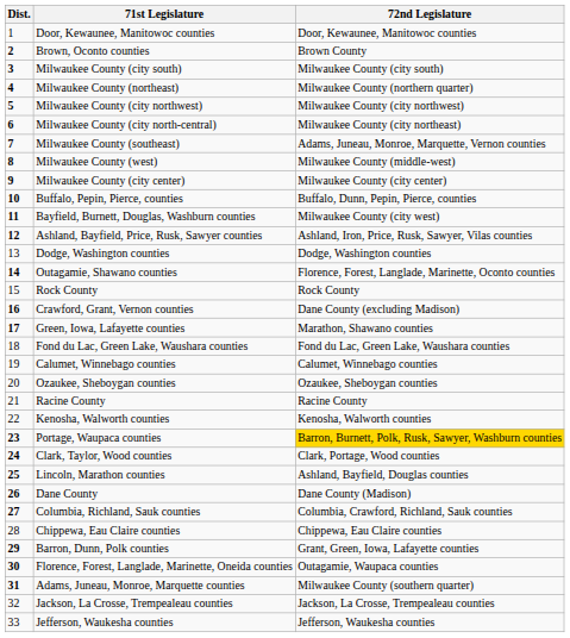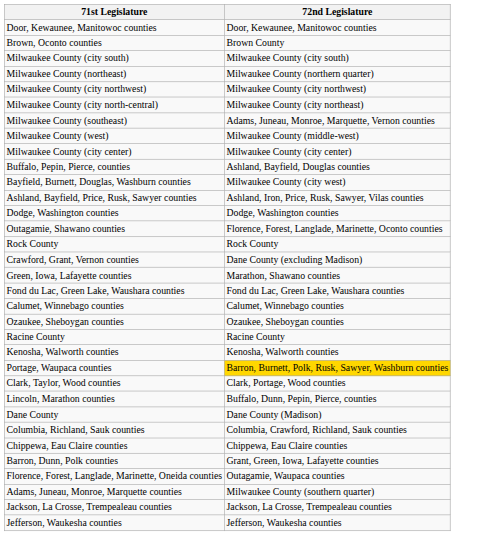 <table class="wikitable">
 <tr>
-<th>Dist.</th>
 <th>71st Legislature</th>
 <th>72nd Legislature</th>
 </tr>
 <tr>
-<td>1</td>
 <td>Door, Kewaunee, Manitowoc counties</td>
 <td>Door, Kewaunee, Manitowoc counties</td>
 </tr>
 <tr>
-<td><strong>2</strong></td>
 <td>Brown, Oconto counties</td>
 <td>Brown County</td>
 </tr>
 <tr>
-<td><strong>3</strong></td>
 <td>Milwaukee County (city south)</td>
 <td>Milwaukee County (city south)</td>
 </tr>
 <tr>
-<td><strong>4</strong></td>
 <td>Milwaukee County (northeast)</td>
 <td>Milwaukee County (northern quarter)</td>
 </tr>
 <tr>
-<td><strong>5</strong></td>
 <td>Milwaukee County (city northwest)</td>
 <td>Milwaukee County (city northwest)</td>
 </tr>
 <tr>
-<td><strong>6</strong></td>
 <td>Milwaukee County (city north-central)</td>
 <td>Milwaukee County (city northeast)</td>
 </tr>
 <tr>
-<td><strong>7</strong></td>
 <td>Milwaukee County (southeast)</td>
 <td>Adams, Juneau, Monroe, Marquette, Vernon counties</td>
 </tr>
 <tr>
-<td><strong>8</strong></td>
 <td>Milwaukee County (west)</td>
 <td>Milwaukee County (middle-west)</td>
 </tr>
 <tr>
-<td><strong>9</strong></td>
 <td>Milwaukee County (city center)</td>
 <td>Milwaukee County (city center)</td>
 </tr>
 <tr>
-<td><strong>10</strong></td>
 <td>Buffalo, Pepin, Pierce,  counties</td>
-<td>Buffalo, Dunn, Pepin, Pierce,  counties</td>
+<td>Ashland, Bayfield, Douglas counties</td>
 </tr>
 <tr>
-<td><strong>11</strong></td>
 <td>Bayfield, Burnett, Douglas, Washburn counties</td>
 <td>Milwaukee County (city west)</td>
 </tr>
 <tr>
-<td><strong>12</strong></td>
 <td>Ashland, Bayfield, Price, Rusk, Sawyer counties</td>
 <td>Ashland, Iron, Price, Rusk, Sawyer, Vilas counties</td>
 </tr>
 <tr>
-<td>13</td>
 <td>Dodge, Washington counties</td>
 <td>Dodge, Washington counties</td>
 </tr>
 <tr>
-<td><strong>14</strong></td>
 <td>Outagamie, Shawano counties</td>
 <td>Florence, Forest, Langlade, Marinette, Oconto counties</td>
 </tr>
 <tr>
-<td>15</td>
 <td>Rock County</td>
 <td>Rock County</td>
 </tr>
 <tr>
-<td><strong>16</strong></td>
 <td>Crawford, Grant, Vernon counties</td>
 <td>Dane County (excluding Madison)</td>
 </tr>
 <tr>
-<td><strong>17</strong></td>
 <td>Green, Iowa, Lafayette counties</td>
 <td>Marathon, Shawano counties</td>
 </tr>
 <tr>
-<td>18</td>
 <td>Fond du Lac, Green Lake, Waushara counties</td>
 <td>Fond du Lac, Green Lake, Waushara counties</td>
 </tr>
 <tr>
-<td>19</td>
 <td>Calumet, Winnebago counties</td>
 <td>Calumet, Winnebago counties</td>
 </tr>
 <tr>
-<td>20</td>
 <td>Ozaukee, Sheboygan counties</td>
 <td>Ozaukee, Sheboygan counties</td>
 </tr>
 <tr>
-<td>21</td>
 <td>Racine County</td>
 <td>Racine County</td>
 </tr>
 <tr>
-<td>22</td>
 <td>Kenosha, Walworth counties</td>
 <td>Kenosha, Walworth counties</td>
 </tr>
 <tr>
-<td><strong>23</strong></td>
 <td>Portage, Waupaca counties</td>
 <td style="background: gold;">Barron, Burnett, Polk, Rusk, Sawyer, Washburn counties</td>
 </tr>
 <tr>
-<td><strong>24</strong></td>
 <td>Clark, Taylor, Wood counties</td>
 <td>Clark, Portage, Wood counties</td>
 </tr>
 <tr>
-<td><strong>25</strong></td>
 <td>Lincoln, Marathon counties</td>
-<td>Ashland, Bayfield, Douglas counties</td>
+<td>Buffalo, Dunn, Pepin, Pierce,  counties</td>
 </tr>
 <tr>
-<td><strong>26</strong></td>
 <td>Dane County</td>
 <td>Dane County (Madison)</td>
 </tr>
 <tr>
-<td><strong>27</strong></td>
 <td>Columbia, Richland, Sauk counties</td>
 <td>Columbia, Crawford, Richland, Sauk counties</td>
 </tr>
 <tr>
-<td>28</td>
 <td>Chippewa, Eau Claire counties</td>
 <td>Chippewa, Eau Claire counties</td>
 </tr>
 <tr>
-<td><strong>29</strong></td>
 <td>Barron, Dunn, Polk counties</td>
 <td>Grant, Green, Iowa, Lafayette counties</td>
 </tr>
 <tr>
-<td><strong>30</strong></td>
 <td>Florence, Forest, Langlade, Marinette, Oneida counties</td>
 <td>Outagamie, Waupaca counties</td>
 </tr>
 <tr>
-<td><strong>31</strong></td>
 <td>Adams, Juneau, Monroe, Marquette counties</td>
 <td>Milwaukee County (southern quarter)</td>
 </tr>
 <tr>
-<td>32</td>
 <td>Jackson, La Crosse, Trempealeau counties</td>
 <td>Jackson, La Crosse, Trempealeau counties</td>
 </tr>
 <tr>
-<td>33</td>
 <td>Jefferson, Waukesha counties</td>
 <td>Jefferson, Waukesha counties</td>
 </tr>
 </table>
